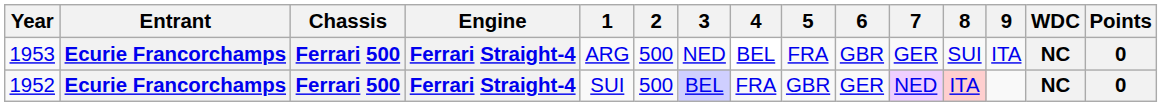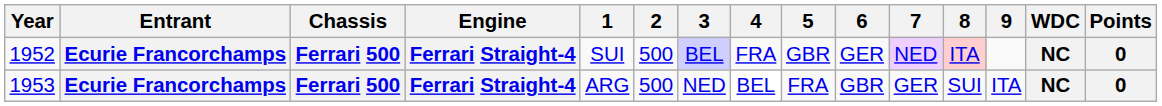 <table class="wikitable" style="text-align:center; font-size:90%">
 <tr>
 <th>Year</th>
 <th>Entrant</th>
 <th>Chassis</th>
 <th>Engine</th>
 <th>1</th>
 <th>2</th>
 <th>3</th>
 <th>4</th>
 <th>5</th>
 <th>6</th>
 <th>7</th>
 <th>8</th>
 <th>9</th>
 <th>WDC</th>
 <th>Points</th>
 </tr>
 <tr>
+<td><a href='#'>1952</a></td>
+<th><a href='#'>Ecurie Francorchamps</a></th>
+<th><a href='#'>Ferrari</a> <a href='#'>500</a></th>
+<th><a href='#'>Ferrari</a> <a href='#'>Straight-4</a></th>
+<td><a href='#'>SUI</a></td>
+<td><a href='#'>500</a></td>
+<td style="background:#CFCFFF;"><a href='#'>BEL</a><br></td>
+<td><a href='#'>FRA</a></td>
+<td><a href='#'>GBR</a></td>
+<td><a href='#'>GER</a></td>
+<td style="background:#EFCFFF;"><a href='#'>NED</a><br></td>
+<td style="background:#FFCFCF;"><a href='#'>ITA</a><br></td>
+<td></td>
+<th>NC</th>
+<th>0</th>
+</tr>
+<tr>
 <td><a href='#'>1953</a></td>
 <th><a href='#'>Ecurie Francorchamps</a></th>
 <th><a href='#'>Ferrari</a> <a href='#'>500</a></th>
 <th><a href='#'>Ferrari</a> <a href='#'>Straight-4</a></th>
 <td><a href='#'>ARG</a></td>
 <td><a href='#'>500</a></td>
 <td><a href='#'>NED</a></td>
 <td style="background:#ffffff;"><a href='#'>BEL</a><br></td>
 <td><a href='#'>FRA</a></td>
 <td><a href='#'>GBR</a></td>
 <td><a href='#'>GER</a></td>
 <td><a href='#'>SUI</a></td>
 <td><a href='#'>ITA</a></td>
 <th>NC</th>
 <th>0</th>
 </tr>
-<tr>
-<td><a href='#'>1952</a></td>
-<th><a href='#'>Ecurie Francorchamps</a></th>
-<th><a href='#'>Ferrari</a> <a href='#'>500</a></th>
-<th><a href='#'>Ferrari</a> <a href='#'>Straight-4</a></th>
-<td><a href='#'>SUI</a></td>
-<td><a href='#'>500</a></td>
-<td style="background:#CFCFFF;"><a href='#'>BEL</a><br></td>
-<td><a href='#'>FRA</a></td>
-<td><a href='#'>GBR</a></td>
-<td><a href='#'>GER</a></td>
-<td style="background:#EFCFFF;"><a href='#'>NED</a><br></td>
-<td style="background:#FFCFCF;"><a href='#'>ITA</a><br></td>
-<td></td>
-<th>NC</th>
-<th>0</th>
-</tr>
 </table>
